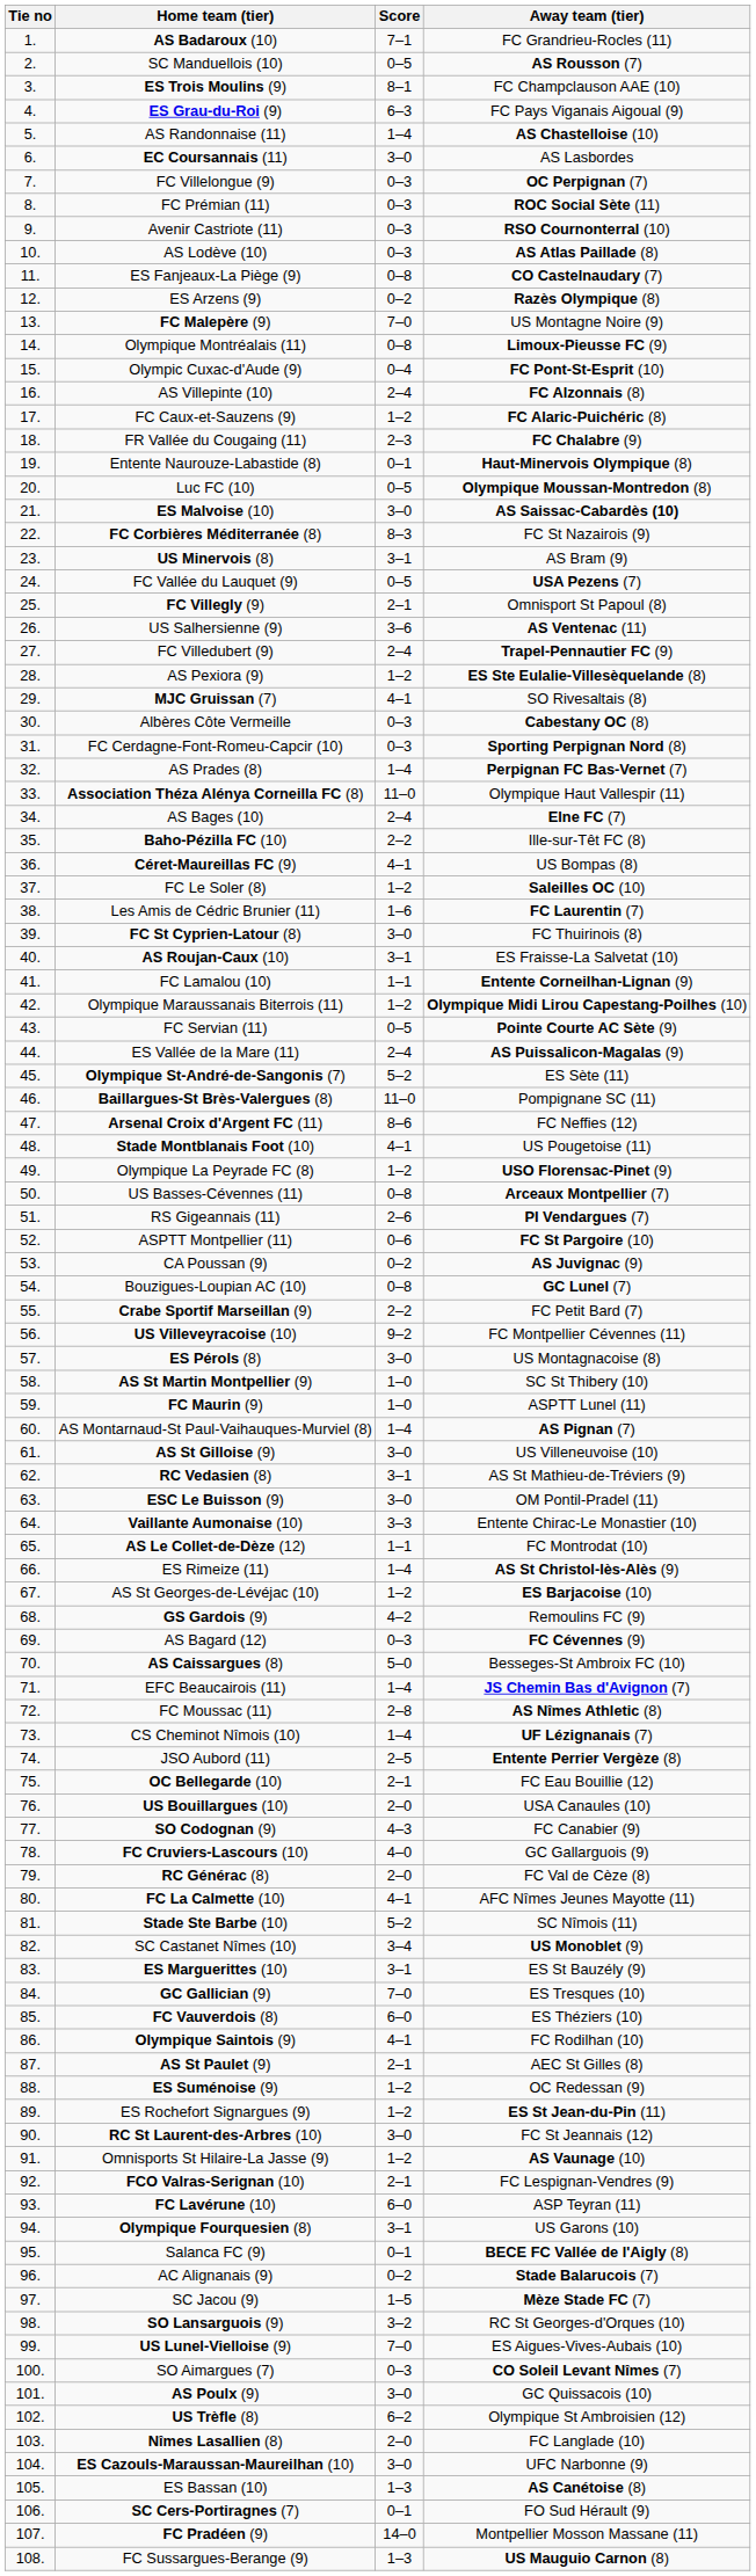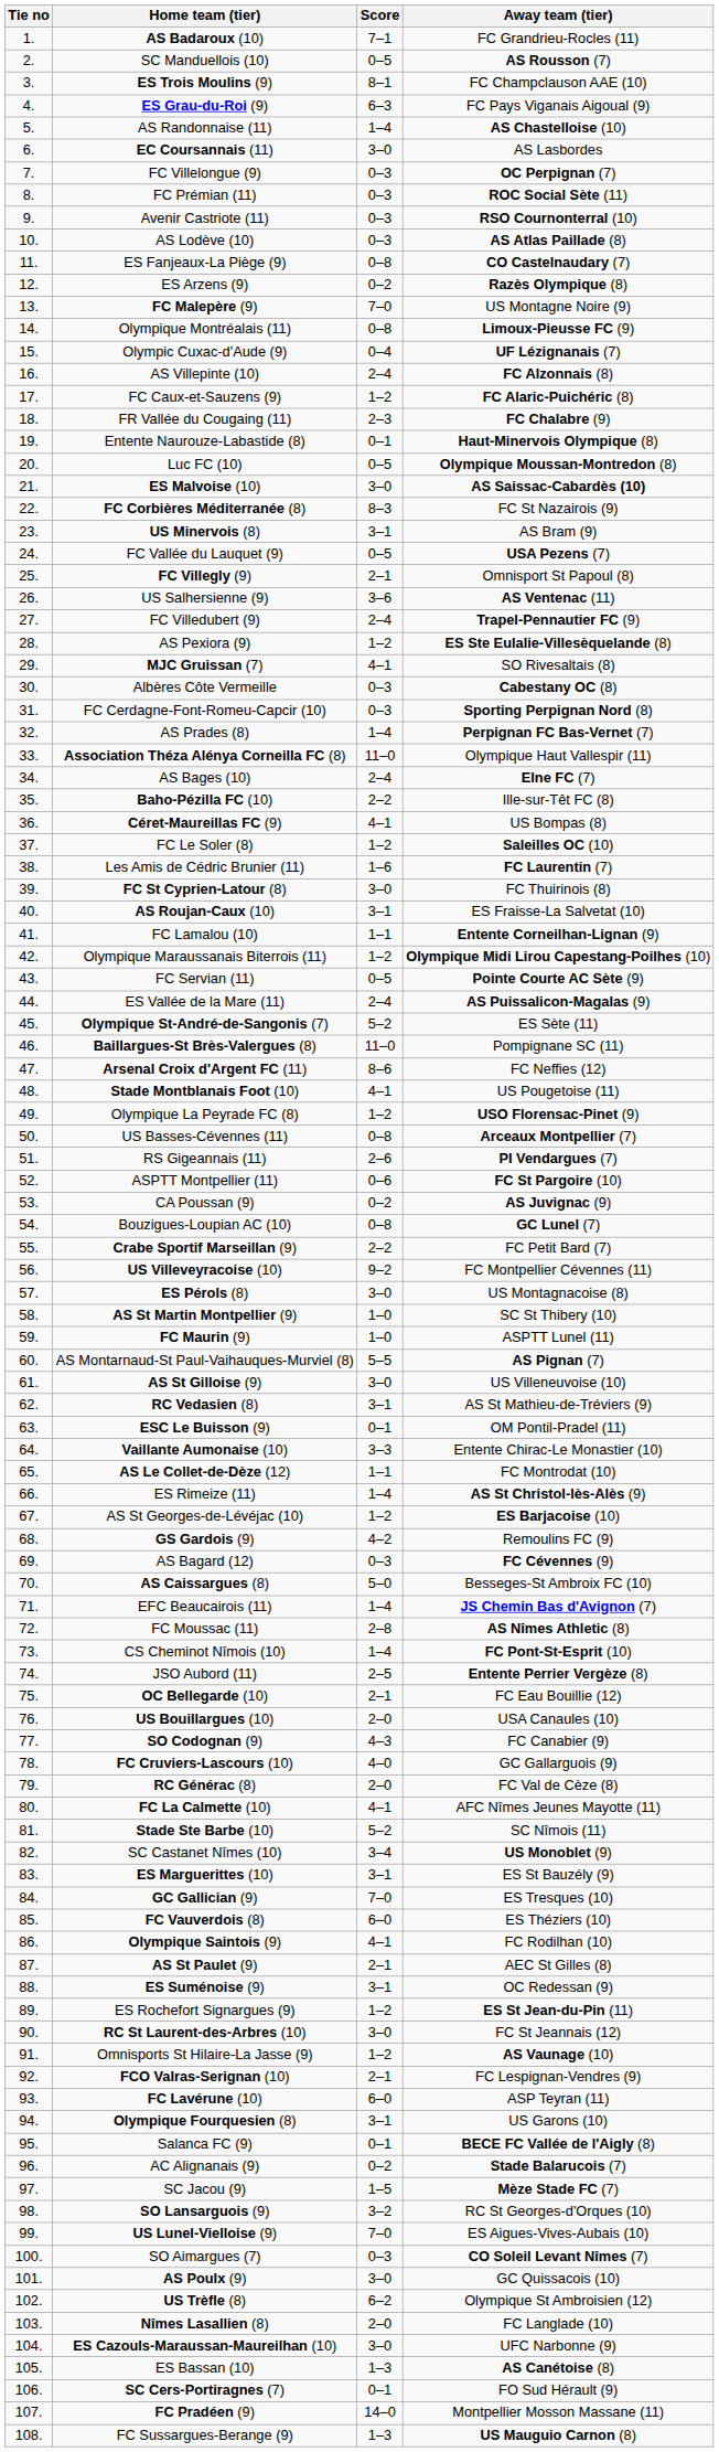 <table class="wikitable" style="text-align: center">
 <tr>
 <th>Tie no</th>
 <th>Home team (tier)</th>
 <th>Score</th>
 <th>Away team (tier)</th>
 </tr>
 <tr>
 <td>1.</td>
 <td><strong>AS Badaroux</strong> (10)</td>
 <td>7–1</td>
 <td>FC Grandrieu-Rocles (11)</td>
 </tr>
 <tr>
 <td>2.</td>
 <td>SC Manduellois (10)</td>
 <td>0–5</td>
 <td><strong>AS Rousson</strong> (7)</td>
 </tr>
 <tr>
 <td>3.</td>
 <td><strong>ES Trois Moulins</strong> (9)</td>
 <td>8–1</td>
 <td>FC Champclauson AAE (10)</td>
 </tr>
 <tr>
 <td>4.</td>
 <td><strong><a href='#'>ES Grau-du-Roi</a></strong> (9)</td>
 <td>6–3 </td>
 <td>FC Pays Viganais Aigoual (9)</td>
 </tr>
 <tr>
 <td>5.</td>
 <td>AS Randonnaise (11)</td>
 <td>1–4</td>
 <td><strong>AS Chastelloise</strong> (10)</td>
 </tr>
 <tr>
 <td>6.</td>
 <td><strong>EC Coursannais</strong> (11)</td>
 <td>3–0</td>
 <td>AS Lasbordes</td>
 </tr>
 <tr>
 <td>7.</td>
 <td>FC Villelongue (9)</td>
 <td>0–3</td>
 <td><strong>OC Perpignan</strong> (7)</td>
 </tr>
 <tr>
 <td>8.</td>
 <td>FC Prémian (11)</td>
 <td>0–3</td>
 <td><strong>ROC Social Sète</strong> (11)</td>
 </tr>
 <tr>
 <td>9.</td>
 <td>Avenir Castriote (11)</td>
 <td>0–3</td>
 <td><strong>RSO Cournonterral</strong> (10)</td>
 </tr>
 <tr>
 <td>10.</td>
 <td>AS Lodève (10)</td>
 <td>0–3</td>
 <td><strong>AS Atlas Paillade</strong> (8)</td>
 </tr>
 <tr>
 <td>11.</td>
 <td>ES Fanjeaux-La Piège (9)</td>
 <td>0–8</td>
 <td><strong>CO Castelnaudary</strong> (7)</td>
 </tr>
 <tr>
 <td>12.</td>
 <td>ES Arzens (9)</td>
 <td>0–2</td>
 <td><strong>Razès Olympique</strong> (8)</td>
 </tr>
 <tr>
 <td>13.</td>
 <td><strong>FC Malepère</strong> (9)</td>
 <td>7–0</td>
 <td>US Montagne Noire (9)</td>
 </tr>
 <tr>
 <td>14.</td>
 <td>Olympique Montréalais (11)</td>
 <td>0–8</td>
 <td><strong>Limoux-Pieusse FC</strong> (9)</td>
 </tr>
 <tr>
 <td>15.</td>
 <td>Olympic Cuxac-d'Aude (9)</td>
 <td>0–4</td>
-<td><strong>FC Pont-St-Esprit</strong> (10)</td>
+<td><strong>UF Lézignanais</strong> (7)</td>
 </tr>
 <tr>
 <td>16.</td>
 <td>AS Villepinte (10)</td>
 <td>2–4 </td>
 <td><strong>FC Alzonnais</strong> (8)</td>
 </tr>
 <tr>
 <td>17.</td>
 <td>FC Caux-et-Sauzens (9)</td>
 <td>1–2 </td>
 <td><strong>FC Alaric-Puichéric</strong> (8)</td>
 </tr>
 <tr>
 <td>18.</td>
 <td>FR Vallée du Cougaing (11)</td>
 <td>2–3</td>
 <td><strong>FC Chalabre</strong> (9)</td>
 </tr>
 <tr>
 <td>19.</td>
 <td>Entente Naurouze-Labastide (8)</td>
 <td>0–1</td>
 <td><strong>Haut-Minervois Olympique</strong> (8)</td>
 </tr>
 <tr>
 <td>20.</td>
 <td>Luc FC (10)</td>
 <td>0–5</td>
 <td><strong>Olympique Moussan-Montredon</strong> (8)</td>
 </tr>
 <tr>
 <td>21.</td>
 <td><strong>ES Malvoise</strong> (10)</td>
 <td>3–0</td>
 <td><strong>AS Saissac-Cabardès (10)</strong></td>
 </tr>
 <tr>
 <td>22.</td>
 <td><strong>FC Corbières Méditerranée</strong> (8)</td>
 <td>8–3</td>
 <td>FC St Nazairois (9)</td>
 </tr>
 <tr>
 <td>23.</td>
 <td><strong>US Minervois</strong> (8)</td>
 <td>3–1</td>
 <td>AS Bram (9)</td>
 </tr>
 <tr>
 <td>24.</td>
 <td>FC Vallée du Lauquet (9)</td>
 <td>0–5</td>
 <td><strong>USA Pezens</strong> (7)</td>
 </tr>
 <tr>
 <td>25.</td>
 <td><strong>FC Villegly</strong> (9)</td>
 <td>2–1</td>
 <td>Omnisport St Papoul (8)</td>
 </tr>
 <tr>
 <td>26.</td>
 <td>US Salhersienne (9)</td>
 <td>3–6</td>
 <td><strong>AS Ventenac</strong> (11)</td>
 </tr>
 <tr>
 <td>27.</td>
 <td>FC Villedubert (9)</td>
 <td>2–4</td>
 <td><strong>Trapel-Pennautier FC</strong> (9)</td>
 </tr>
 <tr>
 <td>28.</td>
 <td>AS Pexiora (9)</td>
 <td>1–2</td>
 <td><strong>ES Ste Eulalie-Villesèquelande</strong> (8)</td>
 </tr>
 <tr>
 <td>29.</td>
 <td><strong>MJC Gruissan</strong> (7)</td>
 <td>4–1</td>
 <td>SO Rivesaltais (8)</td>
 </tr>
 <tr>
 <td>30.</td>
 <td>Albères Côte Vermeille</td>
 <td>0–3</td>
 <td><strong>Cabestany OC</strong> (8)</td>
 </tr>
 <tr>
 <td>31.</td>
 <td>FC Cerdagne-Font-Romeu-Capcir (10)</td>
 <td>0–3</td>
 <td><strong>Sporting Perpignan Nord</strong> (8)</td>
 </tr>
 <tr>
 <td>32.</td>
 <td>AS Prades (8)</td>
 <td>1–4</td>
 <td><strong>Perpignan FC Bas-Vernet</strong> (7)</td>
 </tr>
 <tr>
 <td>33.</td>
 <td><strong>Association Théza Alénya Corneilla FC</strong> (8)</td>
 <td>11–0</td>
 <td>Olympique Haut Vallespir (11)</td>
 </tr>
 <tr>
 <td>34.</td>
 <td>AS Bages (10)</td>
 <td>2–4</td>
 <td><strong>Elne FC</strong> (7)</td>
 </tr>
 <tr>
 <td>35.</td>
 <td><strong>Baho-Pézilla FC</strong> (10)</td>
 <td>2–2 </td>
 <td>Ille-sur-Têt FC (8)</td>
 </tr>
 <tr>
 <td>36.</td>
 <td><strong>Céret-Maureillas FC</strong> (9)</td>
 <td>4–1</td>
 <td>US Bompas (8)</td>
 </tr>
 <tr>
 <td>37.</td>
 <td>FC Le Soler (8)</td>
 <td>1–2</td>
 <td><strong>Saleilles OC</strong> (10)</td>
 </tr>
 <tr>
 <td>38.</td>
 <td>Les Amis de Cédric Brunier (11)</td>
 <td>1–6</td>
 <td><strong>FC Laurentin</strong> (7)</td>
 </tr>
 <tr>
 <td>39.</td>
 <td><strong>FC St Cyprien-Latour</strong> (8)</td>
 <td>3–0 </td>
 <td>FC Thuirinois (8)</td>
 </tr>
 <tr>
 <td>40.</td>
 <td><strong>AS Roujan-Caux</strong> (10)</td>
 <td>3–1</td>
 <td>ES Fraisse-La Salvetat (10)</td>
 </tr>
 <tr>
 <td>41.</td>
 <td>FC Lamalou (10)</td>
 <td>1–1 </td>
 <td><strong>Entente Corneilhan-Lignan</strong> (9)</td>
 </tr>
 <tr>
 <td>42.</td>
 <td>Olympique Maraussanais Biterrois (11)</td>
 <td>1–2</td>
 <td><strong>Olympique Midi Lirou Capestang-Poilhes</strong> (10)</td>
 </tr>
 <tr>
 <td>43.</td>
 <td>FC Servian (11)</td>
 <td>0–5</td>
 <td><strong>Pointe Courte AC Sète</strong> (9)</td>
 </tr>
 <tr>
 <td>44.</td>
 <td>ES Vallée de la Mare (11)</td>
 <td>2–4</td>
 <td><strong>AS Puissalicon-Magalas</strong> (9)</td>
 </tr>
 <tr>
 <td>45.</td>
 <td><strong>Olympique St-André-de-Sangonis</strong> (7)</td>
 <td>5–2</td>
 <td>ES Sète (11)</td>
 </tr>
 <tr>
 <td>46.</td>
 <td><strong>Baillargues-St Brès-Valergues</strong> (8)</td>
 <td>11–0</td>
 <td>Pompignane SC (11)</td>
 </tr>
 <tr>
 <td>47.</td>
 <td><strong>Arsenal Croix d'Argent FC</strong> (11)</td>
 <td>8–6</td>
 <td>FC Neffies (12)</td>
 </tr>
 <tr>
 <td>48.</td>
 <td><strong>Stade Montblanais Foot</strong> (10)</td>
 <td>4–1</td>
 <td>US Pougetoise (11)</td>
 </tr>
 <tr>
 <td>49.</td>
 <td>Olympique La Peyrade FC (8)</td>
 <td>1–2</td>
 <td><strong>USO Florensac-Pinet</strong> (9)</td>
 </tr>
 <tr>
 <td>50.</td>
 <td>US Basses-Cévennes (11)</td>
 <td>0–8</td>
 <td><strong>Arceaux Montpellier</strong> (7)</td>
 </tr>
 <tr>
 <td>51.</td>
 <td>RS Gigeannais (11)</td>
 <td>2–6</td>
 <td><strong>PI Vendargues</strong> (7)</td>
 </tr>
 <tr>
 <td>52.</td>
 <td>ASPTT Montpellier (11)</td>
 <td>0–6</td>
 <td><strong>FC St Pargoire</strong> (10)</td>
 </tr>
 <tr>
 <td>53.</td>
 <td>CA Poussan (9)</td>
 <td>0–2</td>
 <td><strong>AS Juvignac</strong> (9)</td>
 </tr>
 <tr>
 <td>54.</td>
 <td>Bouzigues-Loupian AC (10)</td>
 <td>0–8</td>
 <td><strong>GC Lunel</strong> (7)</td>
 </tr>
 <tr>
 <td>55.</td>
 <td><strong>Crabe Sportif Marseillan</strong> (9)</td>
 <td>2–2 </td>
 <td>FC Petit Bard (7)</td>
 </tr>
 <tr>
 <td>56.</td>
 <td><strong>US Villeveyracoise</strong> (10)</td>
 <td>9–2</td>
 <td>FC Montpellier Cévennes (11)</td>
 </tr>
 <tr>
 <td>57.</td>
 <td><strong>ES Pérols</strong> (8)</td>
 <td>3–0</td>
 <td>US Montagnacoise (8)</td>
 </tr>
 <tr>
 <td>58.</td>
 <td><strong>AS St Martin Montpellier</strong> (9)</td>
 <td>1–0</td>
 <td>SC St Thibery (10)</td>
 </tr>
 <tr>
 <td>59.</td>
 <td><strong>FC Maurin</strong> (9)</td>
 <td>1–0</td>
 <td>ASPTT Lunel (11)</td>
 </tr>
 <tr>
 <td>60.</td>
 <td>AS Montarnaud-St Paul-Vaihauques-Murviel (8)</td>
-<td>1–4</td>
+<td>5–5 </td>
 <td><strong>AS Pignan</strong> (7)</td>
 </tr>
 <tr>
 <td>61.</td>
 <td><strong>AS St Gilloise</strong> (9)</td>
 <td>3–0</td>
 <td>US Villeneuvoise (10)</td>
 </tr>
 <tr>
 <td>62.</td>
 <td><strong>RC Vedasien</strong> (8)</td>
 <td>3–1 </td>
 <td>AS St Mathieu-de-Tréviers (9)</td>
 </tr>
 <tr>
 <td>63.</td>
 <td><strong>ESC Le Buisson</strong> (9)</td>
-<td>3–0</td>
+<td>0–1</td>
 <td>OM Pontil-Pradel (11)</td>
 </tr>
 <tr>
 <td>64.</td>
 <td><strong>Vaillante Aumonaise</strong> (10)</td>
 <td>3–3 </td>
 <td>Entente Chirac-Le Monastier (10)</td>
 </tr>
 <tr>
 <td>65.</td>
 <td><strong>AS Le Collet-de-Dèze</strong> (12)</td>
 <td>1–1 </td>
 <td>FC Montrodat (10)</td>
 </tr>
 <tr>
 <td>66.</td>
 <td>ES Rimeize (11)</td>
 <td>1–4</td>
 <td><strong>AS St Christol-lès-Alès</strong> (9)</td>
 </tr>
 <tr>
 <td>67.</td>
 <td>AS St Georges-de-Lévéjac (10)</td>
 <td>1–2 </td>
 <td><strong>ES Barjacoise</strong> (10)</td>
 </tr>
 <tr>
 <td>68.</td>
 <td><strong>GS Gardois</strong> (9)</td>
 <td>4–2</td>
 <td>Remoulins FC (9)</td>
 </tr>
 <tr>
 <td>69.</td>
 <td>AS Bagard (12)</td>
 <td>0–3</td>
 <td><strong>FC Cévennes</strong> (9)</td>
 </tr>
 <tr>
 <td>70.</td>
 <td><strong>AS Caissargues</strong> (8)</td>
 <td>5–0</td>
 <td>Besseges-St Ambroix FC (10)</td>
 </tr>
 <tr>
 <td>71.</td>
 <td>EFC Beaucairois (11)</td>
 <td>1–4</td>
 <td><strong><a href='#'>JS Chemin Bas d'Avignon</a></strong> (7)</td>
 </tr>
 <tr>
 <td>72.</td>
 <td>FC Moussac (11)</td>
 <td>2–8</td>
 <td><strong>AS Nîmes Athletic</strong> (8)</td>
 </tr>
 <tr>
 <td>73.</td>
 <td>CS Cheminot Nîmois (10)</td>
 <td>1–4</td>
-<td><strong>UF Lézignanais</strong> (7)</td>
+<td><strong>FC Pont-St-Esprit</strong> (10)</td>
 </tr>
 <tr>
 <td>74.</td>
 <td>JSO Aubord (11)</td>
 <td>2–5</td>
 <td><strong>Entente Perrier Vergèze</strong> (8)</td>
 </tr>
 <tr>
 <td>75.</td>
 <td><strong>OC Bellegarde</strong> (10)</td>
 <td>2–1</td>
 <td>FC Eau Bouillie (12)</td>
 </tr>
 <tr>
 <td>76.</td>
 <td><strong>US Bouillargues</strong> (10)</td>
 <td>2–0</td>
 <td>USA Canaules (10)</td>
 </tr>
 <tr>
 <td>77.</td>
 <td><strong>SO Codognan</strong> (9)</td>
 <td>4–3</td>
 <td>FC Canabier (9)</td>
 </tr>
 <tr>
 <td>78.</td>
 <td><strong>FC Cruviers-Lascours</strong> (10)</td>
 <td>4–0</td>
 <td>GC Gallarguois (9)</td>
 </tr>
 <tr>
 <td>79.</td>
 <td><strong>RC Générac</strong> (8)</td>
 <td>2–0</td>
 <td>FC Val de Cèze (8)</td>
 </tr>
 <tr>
 <td>80.</td>
 <td><strong>FC La Calmette</strong> (10)</td>
 <td>4–1</td>
 <td>AFC Nîmes Jeunes Mayotte (11)</td>
 </tr>
 <tr>
 <td>81.</td>
 <td><strong>Stade Ste Barbe</strong> (10)</td>
 <td>5–2</td>
 <td>SC Nîmois (11)</td>
 </tr>
 <tr>
 <td>82.</td>
 <td>SC Castanet Nîmes (10)</td>
 <td>3–4</td>
 <td><strong>US Monoblet</strong> (9)</td>
 </tr>
 <tr>
 <td>83.</td>
 <td><strong>ES Marguerittes</strong> (10)</td>
 <td>3–1</td>
 <td>ES St Bauzély (9)</td>
 </tr>
 <tr>
 <td>84.</td>
 <td><strong>GC Gallician</strong> (9)</td>
 <td>7–0</td>
 <td>ES Tresques (10)</td>
 </tr>
 <tr>
 <td>85.</td>
 <td><strong>FC Vauverdois</strong> (8)</td>
 <td>6–0</td>
 <td>ES Théziers (10)</td>
 </tr>
 <tr>
 <td>86.</td>
 <td><strong>Olympique Saintois</strong> (9)</td>
 <td>4–1</td>
 <td>FC Rodilhan (10)</td>
 </tr>
 <tr>
 <td>87.</td>
 <td><strong>AS St Paulet</strong> (9)</td>
 <td>2–1</td>
 <td>AEC St Gilles (8)</td>
 </tr>
 <tr>
 <td>88.</td>
 <td><strong>ES Suménoise</strong> (9)</td>
-<td>1–2 </td>
+<td>3–1</td>
 <td>OC Redessan (9)</td>
 </tr>
 <tr>
 <td>89.</td>
 <td>ES Rochefort Signargues (9)</td>
 <td>1–2</td>
 <td><strong>ES St Jean-du-Pin</strong> (11)</td>
 </tr>
 <tr>
 <td>90.</td>
 <td><strong>RC St Laurent-des-Arbres</strong> (10)</td>
 <td>3–0</td>
 <td>FC St Jeannais (12)</td>
 </tr>
 <tr>
 <td>91.</td>
 <td>Omnisports St Hilaire-La Jasse (9)</td>
 <td>1–2</td>
 <td><strong>AS Vaunage</strong> (10)</td>
 </tr>
 <tr>
 <td>92.</td>
 <td><strong>FCO Valras-Serignan</strong> (10)</td>
 <td>2–1</td>
 <td>FC Lespignan-Vendres (9)</td>
 </tr>
 <tr>
 <td>93.</td>
 <td><strong>FC Lavérune</strong> (10)</td>
 <td>6–0</td>
 <td>ASP Teyran (11)</td>
 </tr>
 <tr>
 <td>94.</td>
 <td><strong>Olympique Fourquesien</strong> (8)</td>
 <td>3–1</td>
 <td>US Garons (10)</td>
 </tr>
 <tr>
 <td>95.</td>
 <td>Salanca FC (9)</td>
 <td>0–1</td>
 <td><strong>BECE FC Vallée de l'Aigly</strong> (8)</td>
 </tr>
 <tr>
 <td>96.</td>
 <td>AC Alignanais (9)</td>
 <td>0–2</td>
 <td><strong>Stade Balarucois</strong> (7)</td>
 </tr>
 <tr>
 <td>97.</td>
 <td>SC Jacou (9)</td>
 <td>1–5</td>
 <td><strong>Mèze Stade FC</strong> (7)</td>
 </tr>
 <tr>
 <td>98.</td>
 <td><strong>SO Lansarguois</strong> (9)</td>
 <td>3–2</td>
 <td>RC St Georges-d'Orques (10)</td>
 </tr>
 <tr>
 <td>99.</td>
 <td><strong>US Lunel-Vielloise</strong> (9)</td>
 <td>7–0</td>
 <td>ES Aigues-Vives-Aubais (10)</td>
 </tr>
 <tr>
 <td>100.</td>
 <td>SO Aimargues (7)</td>
 <td>0–3</td>
 <td><strong>CO Soleil Levant Nîmes</strong> (7)</td>
 </tr>
 <tr>
 <td>101.</td>
 <td><strong>AS Poulx</strong> (9)</td>
 <td>3–0 </td>
 <td>GC Quissacois (10)</td>
 </tr>
 <tr>
 <td>102.</td>
 <td><strong>US Trèfle</strong> (8)</td>
 <td>6–2</td>
 <td>Olympique St Ambroisien (12)</td>
 </tr>
 <tr>
 <td>103.</td>
 <td><strong>Nîmes Lasallien</strong> (8)</td>
 <td>2–0</td>
 <td>FC Langlade (10)</td>
 </tr>
 <tr>
 <td>104.</td>
 <td><strong>ES Cazouls-Maraussan-Maureilhan</strong> (10)</td>
 <td>3–0 </td>
 <td>UFC Narbonne (9)</td>
 </tr>
 <tr>
 <td>105.</td>
 <td>ES Bassan (10)</td>
 <td>1–3</td>
 <td><strong>AS Canétoise</strong> (8)</td>
 </tr>
 <tr>
 <td>106.</td>
 <td><strong>SC Cers-Portiragnes</strong> (7)</td>
 <td>0–1</td>
 <td>FO Sud Hérault (9)</td>
 </tr>
 <tr>
 <td>107.</td>
 <td><strong>FC Pradéen</strong> (9)</td>
 <td>14–0</td>
 <td>Montpellier Mosson Massane (11)</td>
 </tr>
 <tr>
 <td>108.</td>
 <td>FC Sussargues-Berange (9)</td>
 <td>1–3</td>
 <td><strong>US Mauguio Carnon</strong> (8)</td>
 </tr>
 </table>
